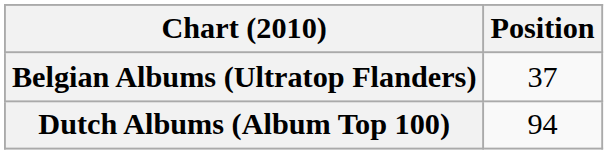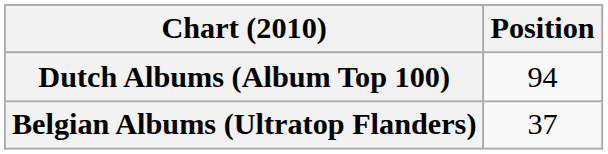 <table class="wikitable sortable plainrowheaders" style="text-align:center">
 <tr>
 <th scope="col">Chart (2010)</th>
 <th scope="col">Position</th>
 </tr>
 <tr>
+<th scope="row">Dutch Albums (Album Top 100)</th>
+<td>94</td>
+</tr>
+<tr>
 <th scope="row">Belgian Albums (Ultratop Flanders)</th>
 <td>37</td>
 </tr>
-<tr>
-<th scope="row">Dutch Albums (Album Top 100)</th>
-<td>94</td>
-</tr>
 </table>
